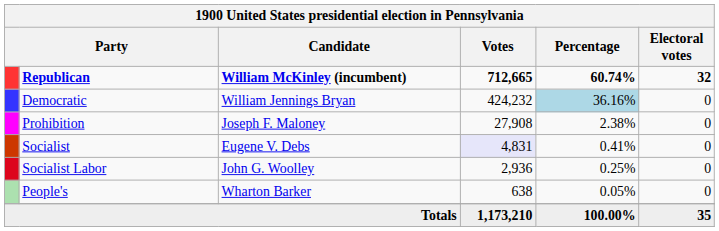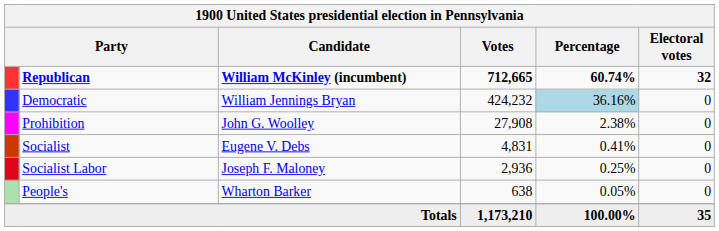 <table class="wikitable" style="font-size: 95%;">
 <tr>
 <th colspan="6">1900 United States presidential election in Pennsylvania</th>
 </tr>
 <tr>
 <th colspan="2" style="width: 15em">Party</th>
 <th style="width: 17em">Candidate</th>
 <th style="width: 5em">Votes</th>
 <th style="width: 7em">Percentage</th>
 <th style="width: 5em">Electoral votes</th>
 </tr>
 <tr>
 <th style="background-color:#FF3333; width: 3px"></th>
 <td style="width: 130px"><strong><a href='#'>Republican</a></strong></td>
 <td><strong><a href='#'>William McKinley</a> (incumbent)</strong></td>
 <td align="right"><strong>712,665</strong></td>
 <td align="right"><strong>60.74%</strong></td>
 <td align="right"><strong>32</strong></td>
 </tr>
 <tr>
 <th style="background-color:#3333FF; width: 3px"></th>
 <td style="width: 130px"><a href='#'>Democratic</a></td>
 <td><a href='#'>William Jennings Bryan</a></td>
 <td align="right">424,232</td>
 <td align="right" style="background: lightblue;">36.16%</td>
 <td align="right">0</td>
 </tr>
 <tr>
 <th style="background-color:#FF00FF; width: 3px"></th>
 <td style="width: 130px"><a href='#'>Prohibition</a></td>
-<td><a href='#'>Joseph F. Maloney</a></td>
+<td><a href='#'>John G. Woolley</a></td>
 <td align="right">27,908</td>
 <td align="right">2.38%</td>
 <td align="right">0</td>
 </tr>
 <tr>
 <th style="background-color:#CD3700; width: 3px"></th>
 <td style="width: 130px"><a href='#'>Socialist</a></td>
 <td><a href='#'>Eugene V. Debs</a></td>
-<td align="right" style="background: lavender;">4,831</td>
+<td align="right">4,831</td>
 <td align="right">0.41%</td>
 <td align="right">0</td>
 </tr>
 <tr>
 <th style="background-color:#DD051D; width: 3px"></th>
 <td style="width: 130px"><a href='#'>Socialist Labor</a></td>
-<td><a href='#'>John G. Woolley</a></td>
+<td><a href='#'>Joseph F. Maloney</a></td>
 <td align="right">2,936</td>
 <td align="right">0.25%</td>
 <td align="right">0</td>
 </tr>
 <tr>
 <th style="background-color:#ACE1AF; width: 3px"></th>
 <td style="width: 130px"><a href='#'>People's</a></td>
 <td><a href='#'>Wharton Barker</a></td>
 <td align="right">638</td>
 <td align="right">0.05%</td>
 <td align="right">0</td>
 </tr>
 <tr>
 </tr>
 <tr bgcolor="#EEEEEE">
 <td colspan="3" align="right"><strong>Totals</strong></td>
 <td align="right"><strong>1,173,210</strong></td>
 <td align="right"><strong>100.00%</strong></td>
 <td align="right"><strong>35</strong></td>
 </tr>
 </table>
